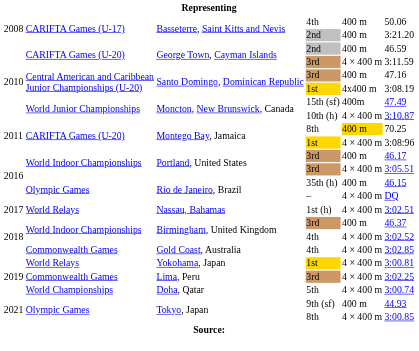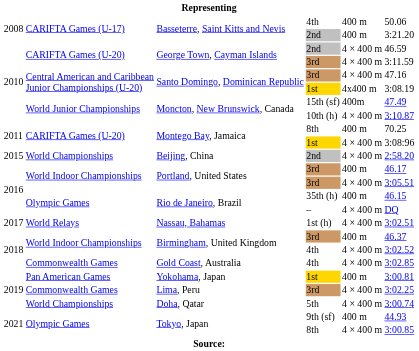 <table>
 <tr>
 <th colspan="6">Representing </th>
 </tr>
 <tr>
 <td rowspan = "2">2008</td>
 <td rowspan = "2"><a href='#'>CARIFTA Games (U-17)</a></td>
 <td rowspan = "2"><a href='#'>Basseterre</a>, <a href='#'>Saint Kitts and Nevis</a></td>
 <td>4th</td>
 <td>400 m</td>
 <td>50.06</td>
 </tr>
 <tr>
 <td bgcolor=silver>2nd</td>
 <td>400 m</td>
 <td>3:21.20</td>
 </tr>
 <tr>
 <td rowspan = "6">2010</td>
 <td rowspan = "2"><a href='#'>CARIFTA Games (U-20)</a></td>
 <td rowspan = "2"><a href='#'>George Town</a>, <a href='#'>Cayman Islands</a></td>
 <td bgcolor=silver>2nd</td>
-<td>400 m</td>
+<td>4 × 400 m</td>
 <td>46.59</td>
 </tr>
 <tr>
 <td bgcolor=cc9966>3rd</td>
 <td>4 × 400 m</td>
 <td>3:11.59</td>
 </tr>
 <tr>
 <td rowspan = "2"><a href='#'>Central American and Caribbean<br>Junior Championships (U-20)</a></td>
 <td rowspan = "2"><a href='#'>Santo Domingo</a>, <a href='#'>Dominican Republic</a></td>
 <td bgcolor=cc9966>3rd</td>
-<td>400 m</td>
+<td>4 × 400 m</td>
 <td>47.16</td>
 </tr>
 <tr>
 <td bgcolor=gold>1st</td>
 <td>4x400 m</td>
 <td>3:08.19</td>
 </tr>
 <tr>
 <td rowspan=2><a href='#'>World Junior Championships</a></td>
 <td rowspan=2><a href='#'>Moncton</a>, <a href='#'>New Brunswick</a>, Canada</td>
 <td>15th (sf)</td>
 <td>400m</td>
 <td><a href='#'>47.49</a></td>
 </tr>
 <tr>
 <td>10th (h)</td>
 <td>4 × 400 m</td>
 <td><a href='#'>3:10.87</a></td>
 </tr>
 <tr>
 <td rowspan = "2">2011</td>
 <td rowspan = "2"><a href='#'>CARIFTA Games (U-20)</a></td>
 <td rowspan = "2"><a href='#'>Montego Bay</a>, Jamaica</td>
 <td>8th</td>
-<td style="background: gold;">400 m</td>
+<td>400 m</td>
 <td>70.25</td>
 </tr>
 <tr>
 <td bgcolor=gold>1st</td>
 <td>4 × 400 m</td>
 <td>3:08:96</td>
+</tr>
+<tr>
+<td>2015</td>
+<td><a href='#'>World Championships</a></td>
+<td><a href='#'>Beijing</a>, China</td>
+<td bgcolor=silver>2nd</td>
+<td>4 × 400 m</td>
+<td><a href='#'>2:58.20</a></td>
 </tr>
 <tr>
 <td rowspan=4>2016</td>
 <td rowspan=2><a href='#'>World Indoor Championships</a></td>
 <td rowspan=2><a href='#'>Portland</a>, United States</td>
 <td bgcolor=cc9966>3rd</td>
 <td>400 m</td>
 <td><a href='#'>46.17</a></td>
 </tr>
 <tr>
 <td bgcolor=cc9966>3rd</td>
 <td>4 × 400 m</td>
 <td><a href='#'>3:05.51</a></td>
 </tr>
 <tr>
 <td rowspan=2><a href='#'>Olympic Games</a></td>
 <td rowspan=2><a href='#'>Rio de Janeiro</a>, Brazil</td>
 <td>35th (h)</td>
 <td>400 m</td>
 <td><a href='#'>46.15</a></td>
 </tr>
 <tr>
 <td>–</td>
 <td>4 × 400 m</td>
 <td><a href='#'>DQ</a></td>
 </tr>
 <tr>
 <td>2017</td>
 <td><a href='#'>World Relays</a></td>
 <td><a href='#'>Nassau, Bahamas</a></td>
 <td>1st (h)</td>
 <td>4 × 400 m</td>
 <td><a href='#'>3:02.51</a></td>
 </tr>
 <tr>
 <td rowspan=3>2018</td>
 <td rowspan=2><a href='#'>World Indoor Championships</a></td>
 <td rowspan=2><a href='#'>Birmingham</a>, United Kingdom</td>
 <td bgcolor=cc9966>3rd</td>
 <td>400 m</td>
 <td><a href='#'>46.37</a></td>
 </tr>
 <tr>
 <td>4th</td>
 <td>4 × 400 m</td>
 <td><a href='#'>3:02.52</a></td>
 </tr>
 <tr>
 <td><a href='#'>Commonwealth Games</a></td>
 <td><a href='#'>Gold Coast</a>, Australia</td>
 <td>4th</td>
 <td>4 × 400 m</td>
 <td><a href='#'>3:02.85</a></td>
 </tr>
 <tr>
 <td rowspan=3>2019</td>
-<td><a href='#'>World Relays</a></td>
+<td><a href='#'>Pan American Games</a></td>
 <td><a href='#'>Yokohama</a>, Japan</td>
 <td bgcolor=gold>1st</td>
-<td>4 × 400 m</td>
+<td>400 m</td>
 <td><a href='#'>3:00.81</a></td>
 </tr>
 <tr>
 <td><a href='#'>Commonwealth Games</a></td>
 <td><a href='#'>Lima</a>, Peru</td>
 <td bgcolor=cc9966>3rd</td>
 <td>4 × 400 m</td>
 <td><a href='#'>3:02.25</a></td>
 </tr>
 <tr>
 <td><a href='#'>World Championships</a></td>
 <td><a href='#'>Doha</a>, Qatar</td>
 <td>5th</td>
 <td>4 × 400 m</td>
 <td><a href='#'>3:00.74</a></td>
 </tr>
 <tr>
 <td rowspan=2>2021</td>
 <td rowspan=2><a href='#'>Olympic Games</a></td>
 <td rowspan=2><a href='#'>Tokyo</a>, Japan</td>
 <td>9th (sf)</td>
 <td>400 m</td>
 <td><a href='#'>44.93</a></td>
 </tr>
 <tr>
 <td>8th</td>
 <td>4 × 400 m</td>
 <td><a href='#'>3:00.85</a></td>
 </tr>
 <tr class="sortbottom">
 <td colspan="6" style="text-align:center;"><strong>Source:</strong></td>
 </tr>
 </table>
